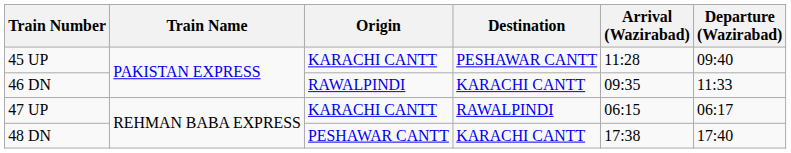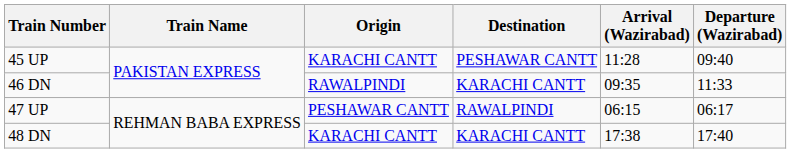 <table class="wikitable sortable">
 <tr>
 <th>Train Number</th>
 <th>Train Name</th>
 <th>Origin</th>
 <th>Destination</th>
 <th>Arrival<br>(Wazirabad)</th>
 <th>Departure<br>(Wazirabad)</th>
 </tr>
 <tr>
 <td>45 UP</td>
 <td rowspan="2"><a href='#'>PAKISTAN EXPRESS</a></td>
 <td><a href='#'>KARACHI CANTT</a></td>
 <td><a href='#'>PESHAWAR CANTT</a></td>
 <td>11:28</td>
 <td>09:40</td>
 </tr>
 <tr>
 <td>46 DN</td>
 <td><a href='#'>RAWALPINDI</a></td>
 <td><a href='#'>KARACHI CANTT</a></td>
 <td>09:35</td>
 <td>11:33</td>
 </tr>
 <tr>
 <td>47 UP</td>
 <td rowspan="2">REHMAN BABA EXPRESS</td>
-<td><a href='#'>KARACHI CANTT</a></td>
+<td><a href='#'>PESHAWAR CANTT</a></td>
 <td><a href='#'>RAWALPINDI</a></td>
 <td>06:15</td>
 <td>06:17</td>
 </tr>
 <tr>
 <td>48 DN</td>
-<td><a href='#'>PESHAWAR CANTT</a></td>
+<td><a href='#'>KARACHI CANTT</a></td>
 <td><a href='#'>KARACHI CANTT</a></td>
 <td>17:38</td>
 <td>17:40</td>
 </tr>
 </table>
